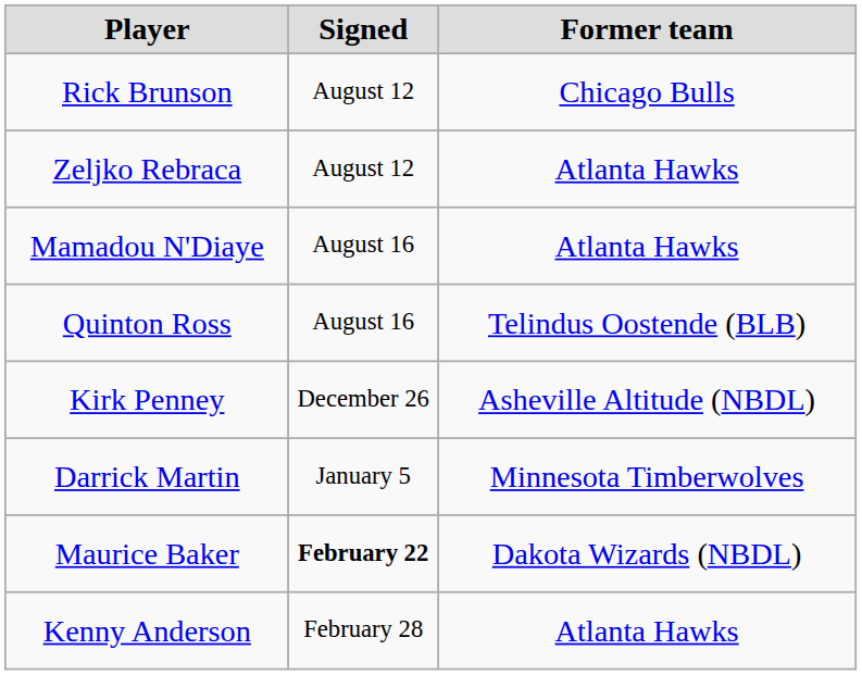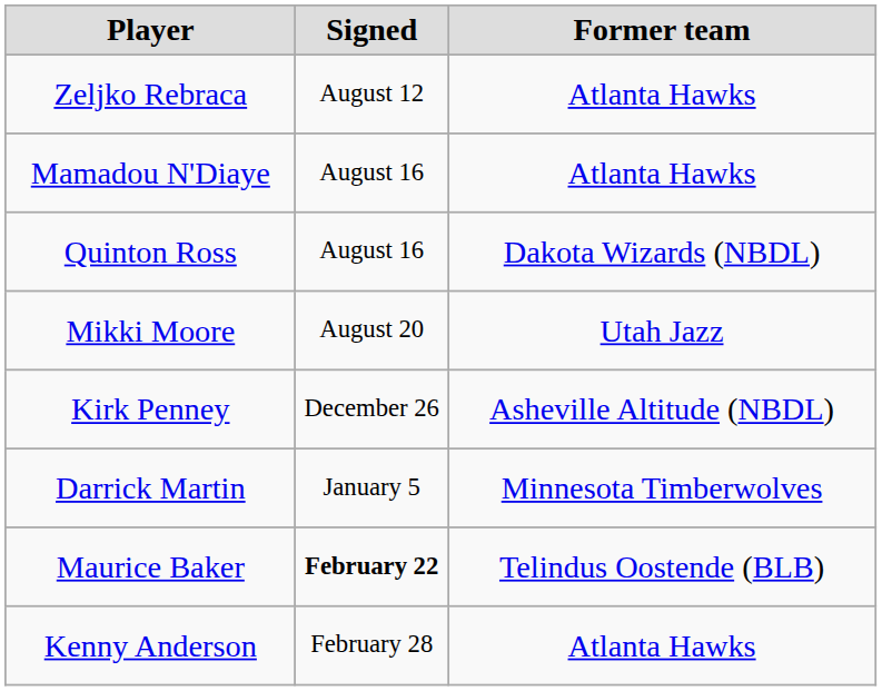 <table class="wikitable" style="text-align: center">
 <tr align="center" bgcolor="#dddddd">
 <td style="width:140px"><strong>Player</strong></td>
 <td style="width:70px"><strong>Signed</strong></td>
 <td style="width:210px"><strong>Former team</strong></td>
-</tr>
-<tr style="height:40px">
-<td><a href='#'>Rick Brunson</a></td>
-<td style="font-size: 80%">August 12</td>
-<td><a href='#'>Chicago Bulls</a></td>
 </tr>
 <tr style="height:40px">
 <td><a href='#'>Zeljko Rebraca</a></td>
 <td style="font-size: 80%">August 12</td>
 <td><a href='#'>Atlanta Hawks</a></td>
 </tr>
 <tr style="height:40px">
 <td><a href='#'>Mamadou N'Diaye</a></td>
 <td style="font-size: 80%">August 16</td>
 <td><a href='#'>Atlanta Hawks</a></td>
 </tr>
 <tr style="height:40px">
 <td><a href='#'>Quinton Ross</a></td>
 <td style="font-size: 80%">August 16</td>
-<td><a href='#'>Telindus Oostende</a> (<a href='#'>BLB</a>)</td>
+<td><a href='#'>Dakota Wizards</a> (<a href='#'>NBDL</a>)</td>
+</tr>
+<tr style="height:40px">
+<td><a href='#'>Mikki Moore</a></td>
+<td style="font-size: 80%">August 20</td>
+<td><a href='#'>Utah Jazz</a></td>
 </tr>
 <tr style="height:40px">
 <td><a href='#'>Kirk Penney</a></td>
 <td style="font-size: 80%">December 26</td>
 <td><a href='#'>Asheville Altitude</a> (<a href='#'>NBDL</a>)</td>
 </tr>
 <tr style="height:40px">
 <td><a href='#'>Darrick Martin</a></td>
 <td style="font-size: 80%">January 5</td>
 <td><a href='#'>Minnesota Timberwolves</a></td>
 </tr>
 <tr style="height:40px">
 <td><a href='#'>Maurice Baker</a></td>
 <td style="font-size: 80%"><strong>February 22</strong></td>
-<td><a href='#'>Dakota Wizards</a> (<a href='#'>NBDL</a>)</td>
+<td><a href='#'>Telindus Oostende</a> (<a href='#'>BLB</a>)</td>
 </tr>
 <tr style="height:40px">
 <td><a href='#'>Kenny Anderson</a></td>
 <td style="font-size: 80%">February 28</td>
 <td><a href='#'>Atlanta Hawks</a></td>
 </tr>
 </table>
